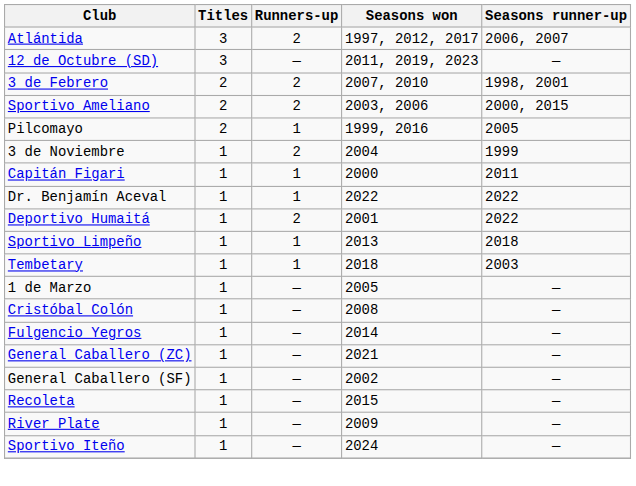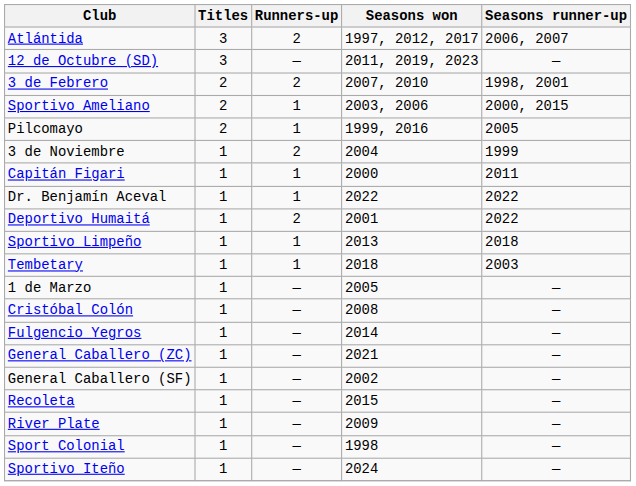 <table class="wikitable sortable plainrowheaders">
 <tr>
 <th scope=col>Club</th>
 <th scope=col>Titles</th>
 <th scope=col>Runners-up</th>
 <th scope=col>Seasons won</th>
 <th scope=col>Seasons runner-up</th>
 </tr>
 <tr>
 <td><a href='#'>Atlántida</a></td>
 <td align=center>3</td>
 <td align=center>2</td>
 <td>1997, 2012, 2017</td>
 <td>2006, 2007</td>
 </tr>
 <tr>
 <td><a href='#'>12 de Octubre (SD)</a></td>
 <td align=center>3</td>
 <td align=center>—</td>
 <td>2011, 2019, 2023</td>
 <td align=center>—</td>
 </tr>
 <tr>
 <td><a href='#'>3 de Febrero</a></td>
 <td align=center>2</td>
 <td align=center>2</td>
 <td>2007, 2010</td>
 <td>1998, 2001</td>
 </tr>
 <tr>
 <td><a href='#'>Sportivo Ameliano</a></td>
 <td align=center>2</td>
-<td align=center>2</td>
+<td align=center>1</td>
 <td>2003, 2006</td>
 <td>2000, 2015</td>
 </tr>
 <tr>
 <td>Pilcomayo</td>
 <td align=center>2</td>
 <td align=center>1</td>
 <td>1999, 2016</td>
 <td>2005</td>
 </tr>
 <tr>
 <td>3 de Noviembre</td>
 <td align=center>1</td>
 <td align=center>2</td>
 <td>2004</td>
 <td>1999</td>
 </tr>
 <tr>
 <td><a href='#'>Capitán Figari</a></td>
 <td align=center>1</td>
 <td align=center>1</td>
 <td>2000</td>
 <td>2011</td>
 </tr>
 <tr>
 <td>Dr. Benjamín Aceval</td>
 <td align=center>1</td>
 <td align=center>1</td>
 <td>2022</td>
 <td>2022</td>
 </tr>
 <tr>
 <td><a href='#'>Deportivo Humaitá</a></td>
 <td align=center>1</td>
 <td align=center>2</td>
 <td>2001</td>
 <td>2022</td>
 </tr>
 <tr>
 <td><a href='#'>Sportivo Limpeño</a></td>
 <td align=center>1</td>
 <td align=center>1</td>
 <td>2013</td>
 <td>2018</td>
 </tr>
 <tr>
 <td><a href='#'>Tembetary</a></td>
 <td align=center>1</td>
 <td align=center>1</td>
 <td>2018</td>
 <td>2003</td>
 </tr>
 <tr>
 <td>1 de Marzo</td>
 <td align=center>1</td>
 <td align=center>—</td>
 <td>2005</td>
 <td align=center>—</td>
 </tr>
 <tr>
 <td><a href='#'>Cristóbal Colón</a></td>
 <td align=center>1</td>
 <td align=center>—</td>
 <td>2008</td>
 <td align=center>—</td>
 </tr>
 <tr>
 <td><a href='#'>Fulgencio Yegros</a></td>
 <td align=center>1</td>
 <td align=center>—</td>
 <td>2014</td>
 <td align=center>—</td>
 </tr>
 <tr>
 <td><a href='#'>General Caballero (ZC)</a></td>
 <td align=center>1</td>
 <td align=center>—</td>
 <td>2021</td>
 <td align=center>—</td>
 </tr>
 <tr>
 <td>General Caballero (SF)</td>
 <td align=center>1</td>
 <td align=center>—</td>
 <td>2002</td>
 <td align=center>—</td>
 </tr>
 <tr>
 <td><a href='#'>Recoleta</a></td>
 <td align=center>1</td>
 <td align=center>—</td>
 <td>2015</td>
 <td align=center>—</td>
 </tr>
 <tr>
 <td><a href='#'>River Plate</a></td>
 <td align=center>1</td>
 <td align=center>—</td>
 <td>2009</td>
 <td align=center>—</td>
 </tr>
 <tr>
+<td><a href='#'>Sport Colonial</a></td>
+<td align=center>1</td>
+<td align=center>—</td>
+<td>1998</td>
+<td align=center>—</td>
+</tr>
+<tr>
 <td><a href='#'>Sportivo Iteño</a></td>
 <td align=center>1</td>
 <td align=center>—</td>
 <td>2024</td>
 <td align=center>—</td>
 </tr>
 <tr>
 </tr>
 </table>
